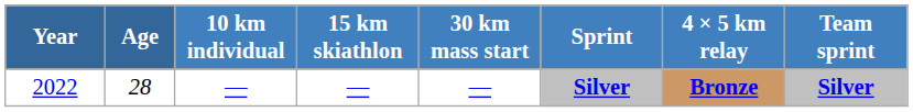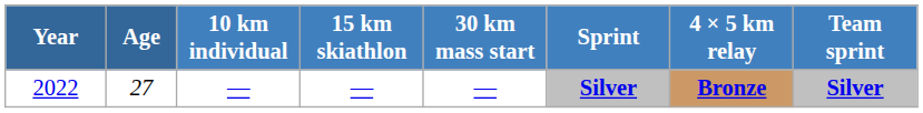 <table class="wikitable" style="font-size:95%; text-align:center; border:grey solid 1px; border-collapse:collapse; background:#ffffff;">
 <tr>
 <th style="background-color:#369; color:white; width:60px;"> Year </th>
 <th style="background-color:#369; color:white; width:40px;"> Age </th>
 <th style="background-color:#4180be; color:white; width:75px;"> 10 km <br> individual </th>
 <th style="background-color:#4180be; color:white; width:75px;"> 15 km <br> skiathlon </th>
 <th style="background-color:#4180be; color:white; width:75px;"> 30 km <br> mass start </th>
 <th style="background-color:#4180be; color:white; width:75px;"> Sprint </th>
 <th style="background-color:#4180be; color:white; width:75px;"> 4 × 5 km <br> relay </th>
 <th style="background-color:#4180be; color:white; width:75px;"> Team <br> sprint </th>
 </tr>
 <tr>
 <td><a href='#'>2022</a></td>
-<td><em>28</em></td>
+<td><em>27</em></td>
 <td><a href='#'>—</a></td>
 <td><a href='#'>—</a></td>
 <td><a href='#'>—</a></td>
 <td style="background:silver;"><a href='#'><strong>Silver</strong></a></td>
 <td style="background-color:#c96;"><a href='#'><strong>Bronze</strong></a></td>
 <td style="background:silver;"><a href='#'><strong>Silver</strong></a></td>
 </tr>
 </table>
